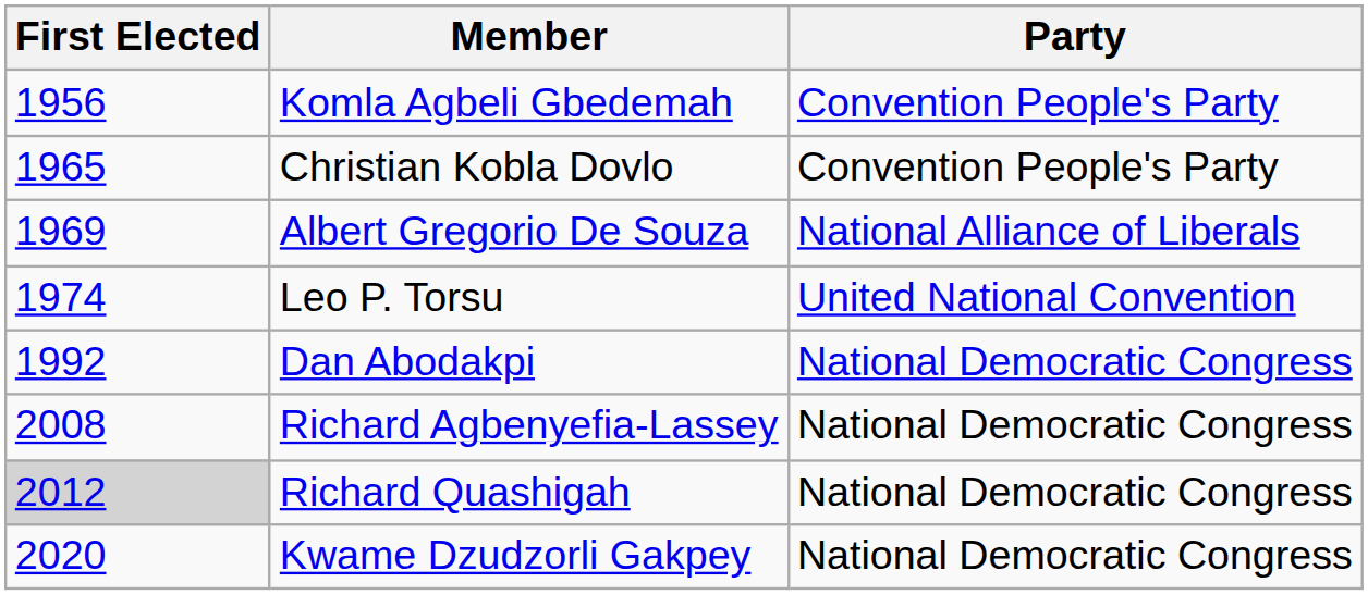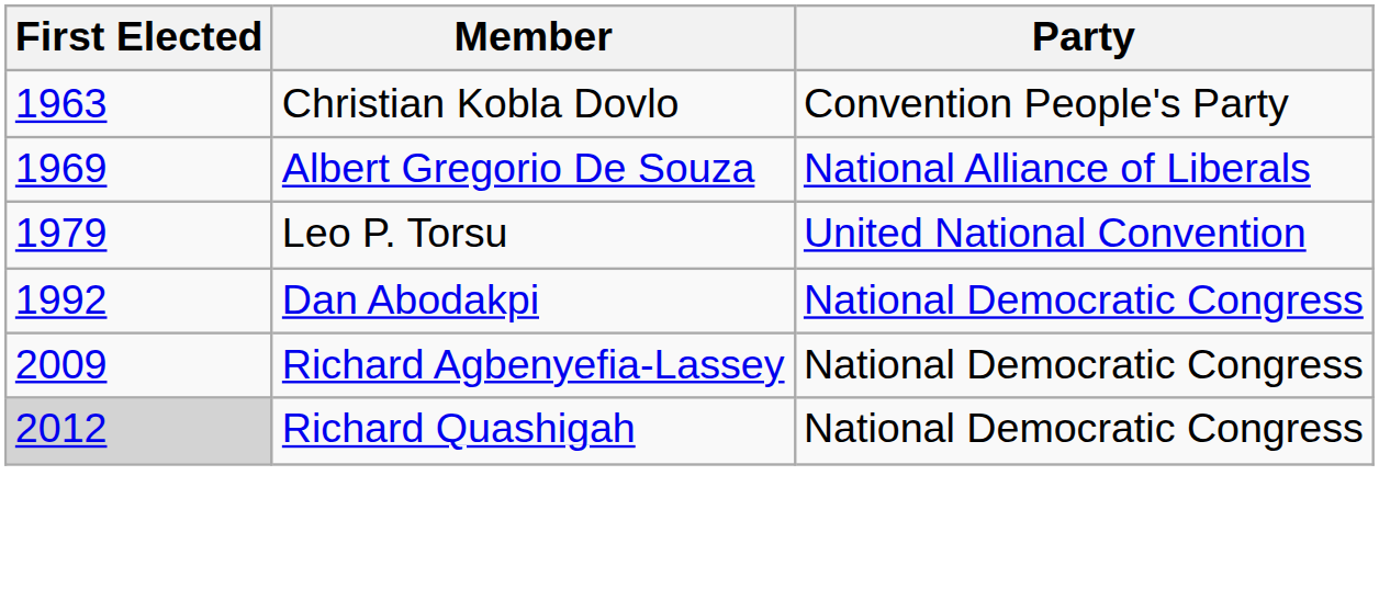 <table class="wikitable">
 <tr>
 <th>First Elected</th>
 <th>Member</th>
 <th>Party</th>
 </tr>
 <tr>
-<td><a href='#'>1956</a></td>
-<td><a href='#'>Komla Agbeli Gbedemah</a></td>
-<td><a href='#'>Convention People's Party</a></td>
-</tr>
-<tr>
-<td><a href='#'>1965</a></td>
+<td><a href='#'>1963</a></td>
 <td>Christian Kobla Dovlo</td>
 <td>Convention People's Party</td>
 </tr>
 <tr>
 <td><a href='#'>1969</a></td>
 <td><a href='#'>Albert Gregorio De Souza</a></td>
 <td><a href='#'>National Alliance of Liberals</a></td>
 </tr>
 <tr>
-<td><a href='#'>1974</a></td>
+<td><a href='#'>1979</a></td>
 <td>Leo P. Torsu</td>
 <td><a href='#'>United National Convention</a></td>
 </tr>
 <tr>
 <td><a href='#'>1992</a></td>
 <td><a href='#'>Dan Abodakpi</a></td>
 <td><a href='#'>National Democratic Congress</a></td>
 </tr>
 <tr>
-<td><a href='#'>2008</a></td>
+<td><a href='#'>2009</a></td>
 <td><a href='#'>Richard Agbenyefia-Lassey</a></td>
 <td>National Democratic Congress</td>
 </tr>
 <tr>
 <td style="background: lightgrey;"><a href='#'>2012</a></td>
 <td><a href='#'>Richard Quashigah</a></td>
 <td>National Democratic Congress</td>
 </tr>
-<tr>
-<td><a href='#'>2020</a></td>
-<td><a href='#'>Kwame Dzudzorli Gakpey</a></td>
-<td>National Democratic Congress</td>
-</tr>
 </table>
